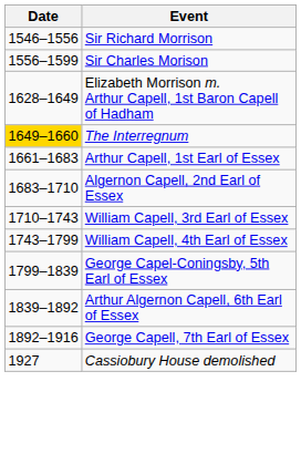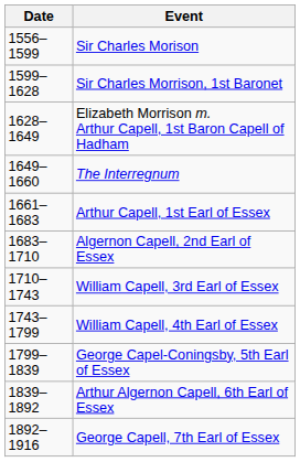 <table width="300" class="wikitable floatright" style="font-size: 90%;">
 <tr>
 <th>Date</th>
 <th>Event</th>
 </tr>
 <tr>
-<td nowrap="nowrap">1546–1556</td>
-<td><a href='#'>Sir Richard Morrison</a></td>
+<td>1556–1599</td>
+<td><a href='#'>Sir Charles Morison</a></td>
 </tr>
 <tr>
-<td>1556–1599</td>
-<td><a href='#'>Sir Charles Morison</a></td>
+<td>1599–1628</td>
+<td><a href='#'>Sir Charles Morrison, 1st Baronet</a></td>
 </tr>
 <tr>
 <td>1628–1649</td>
 <td>Elizabeth Morrison <em>m.</em><br><a href='#'>Arthur Capell, 1st Baron Capell of Hadham</a></td>
 </tr>
 <tr>
-<td style="background: gold;">1649–1660</td>
+<td>1649–1660</td>
 <td><em><a href='#'>The Interregnum</a></em></td>
 </tr>
 <tr>
 <td>1661–1683</td>
 <td><a href='#'>Arthur Capell, 1st Earl of Essex</a></td>
 </tr>
 <tr>
 <td>1683–1710</td>
 <td><a href='#'>Algernon Capell, 2nd Earl of Essex</a></td>
 </tr>
 <tr>
 <td>1710–1743</td>
 <td><a href='#'>William Capell, 3rd Earl of Essex</a></td>
 </tr>
 <tr>
 <td>1743–1799</td>
 <td><a href='#'>William Capell, 4th Earl of Essex</a></td>
 </tr>
 <tr>
 <td>1799–1839</td>
 <td><a href='#'>George Capel-Coningsby, 5th Earl of Essex</a></td>
 </tr>
 <tr>
 <td>1839–1892</td>
 <td><a href='#'>Arthur Algernon Capell, 6th Earl of Essex</a></td>
 </tr>
 <tr>
 <td>1892–1916</td>
 <td><a href='#'>George Capell, 7th Earl of Essex</a></td>
 </tr>
-<tr>
-<td>1927</td>
-<td><em>Cassiobury House demolished</em></td>
-</tr>
 </table>
